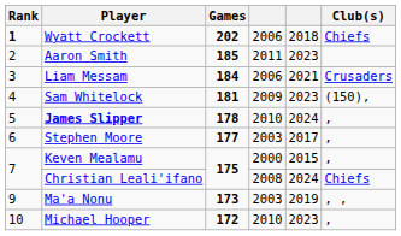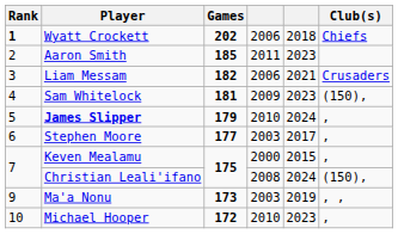 <table class="wikitable">
 <tr>
 <th>Rank</th>
 <th>Player</th>
 <th>Games</th>
 <th></th>
 <th></th>
 <th>Club(s)</th>
 </tr>
 <tr>
 <td><strong>1</strong></td>
 <td> <a href='#'>Wyatt Crockett</a></td>
 <td align=center><strong>202</strong></td>
 <td align=center>2006</td>
 <td align=center>2018</td>
 <td><a href='#'>Chiefs</a></td>
 </tr>
 <tr>
 <td>2</td>
 <td> <a href='#'>Aaron Smith</a></td>
 <td align=center><strong>185</strong></td>
 <td align=center>2011</td>
 <td align=center>2023</td>
 <td></td>
 </tr>
 <tr>
 <td>3</td>
 <td> <a href='#'>Liam Messam</a></td>
-<td align=center><strong>184</strong></td>
+<td align=center><strong>182</strong></td>
 <td align=center>2006</td>
 <td align=center>2021</td>
 <td><a href='#'>Crusaders</a></td>
 </tr>
 <tr>
 <td>4</td>
 <td> <a href='#'>Sam Whitelock</a></td>
 <td align=center><strong>181</strong></td>
 <td align=center>2009</td>
 <td align=center>2023</td>
 <td {{nowrap> (150), </td>
 </tr>
 <tr>
 <td>5</td>
 <td> <strong><a href='#'>James Slipper</a></strong></td>
-<td align=center><strong>178</strong></td>
+<td align=center><strong>179</strong></td>
 <td align=center>2010</td>
 <td align=center>2024</td>
 <td>, </td>
 </tr>
 <tr>
 <td>6</td>
 <td> <a href='#'>Stephen Moore</a></td>
 <td align=center><strong>177</strong></td>
 <td align=center>2003</td>
 <td align=center>2017</td>
 <td>, </td>
 </tr>
 <tr>
 <td rowspan="2">7</td>
 <td> <a href='#'>Keven Mealamu</a></td>
 <td rowspan=2 align=center><strong>175</strong></td>
 <td align=center>2000</td>
 <td align=center>2015</td>
 <td>, </td>
 </tr>
 <tr>
 <td> <a href='#'>Christian Leali'ifano</a></td>
 <td align=center>2008</td>
 <td align=center>2024</td>
-<td><a href='#'>Chiefs</a></td>
+<td {{nowrap> (150), </td>
 </tr>
 <tr>
 <td>9</td>
 <td> <a href='#'>Ma'a Nonu</a></td>
 <td align=center><strong>173</strong></td>
 <td align=center>2003</td>
 <td align=center>2019</td>
 <td>, , </td>
 </tr>
 <tr>
 <td>10</td>
 <td> <a href='#'>Michael Hooper</a></td>
 <td align=center><strong>172</strong></td>
 <td align=center>2010</td>
 <td align=center>2023</td>
 <td>, </td>
 </tr>
 </table>
